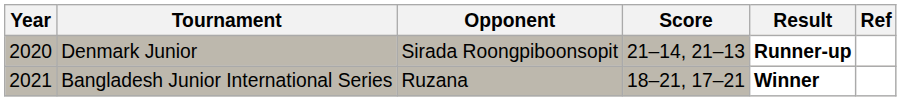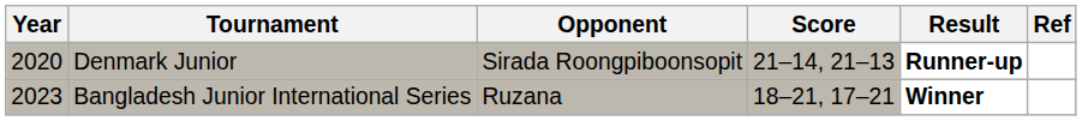 <table class="sortable wikitable" style="font-size: 90%;">
 <tr>
 <th>Year</th>
 <th>Tournament</th>
 <th>Opponent</th>
 <th>Score</th>
 <th>Result</th>
 <th>Ref</th>
 </tr>
 <tr style="background:#BDB8AD">
 <td align="center">2020</td>
 <td align="left">Denmark Junior</td>
 <td align="left"> Sirada Roongpiboonsopit</td>
 <td align="left">21–14, 21–13</td>
 <td style="text-align:left; background:white"> <strong>Runner-up</strong></td>
 <td style="text-align:center; background:white"></td>
 </tr>
 <tr style="background:#BDB8AD">
-<td align="center">2021</td>
+<td align="center">2023</td>
 <td align="left">Bangladesh Junior International Series</td>
 <td align="left"> Ruzana</td>
 <td align="left">18–21, 17–21</td>
 <td style="text-align:left; background:white"> <strong>Winner</strong></td>
 <td style="text-align:center; background:white"></td>
 </tr>
 </table>
